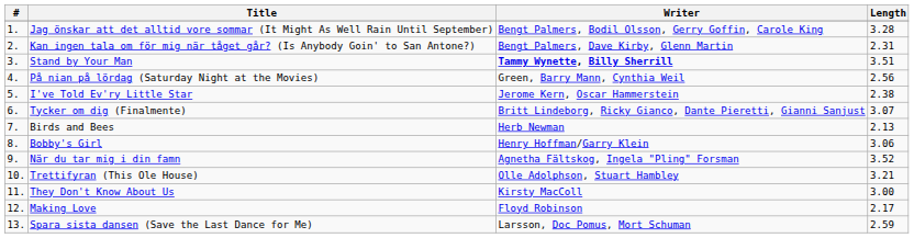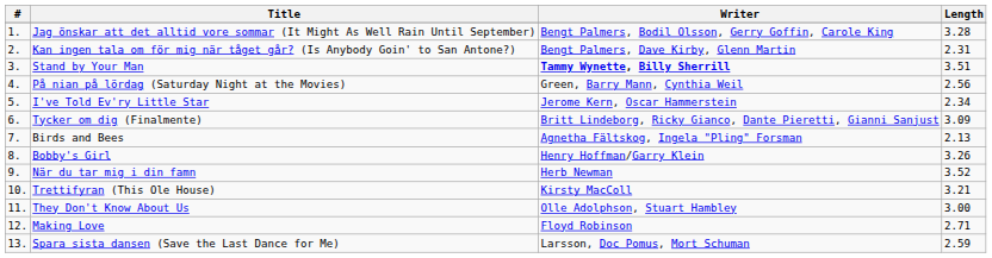 <table class="wikitable">
 <tr>
 <th>#</th>
 <th>Title</th>
 <th>Writer</th>
 <th>Length</th>
 </tr>
 <tr bgcolor="#ebf5ff">
 </tr>
 <tr>
 <td>1.</td>
 <td><a href='#'>Jag önskar att det alltid vore sommar</a> (It Might As Well Rain Until September)</td>
 <td><a href='#'>Bengt Palmers</a>, <a href='#'>Bodil Olsson</a>, <a href='#'>Gerry Goffin</a>, <a href='#'>Carole King</a></td>
 <td>3.28</td>
 </tr>
 <tr>
 <td>2.</td>
 <td><a href='#'>Kan ingen tala om för mig när tåget går?</a> (Is Anybody Goin' to San Antone?)</td>
 <td><a href='#'>Bengt Palmers</a>, <a href='#'>Dave Kirby</a>, <a href='#'>Glenn Martin</a></td>
 <td>2.31</td>
 </tr>
 <tr>
 <td>3.</td>
 <td><a href='#'>Stand by Your Man</a></td>
 <td><strong><a href='#'>Tammy Wynette</a>, <a href='#'>Billy Sherrill</a></strong></td>
 <td>3.51</td>
 </tr>
 <tr>
 <td>4.</td>
 <td><a href='#'>På nian på lördag</a> (Saturday Night at the Movies)</td>
 <td>Green, <a href='#'>Barry Mann</a>, <a href='#'>Cynthia Weil</a></td>
 <td>2.56</td>
 </tr>
 <tr>
 <td>5.</td>
 <td><a href='#'>I've Told Ev'ry Little Star</a></td>
 <td><a href='#'>Jerome Kern</a>, <a href='#'>Oscar Hammerstein</a></td>
-<td>2.38</td>
+<td>2.34</td>
 </tr>
 <tr>
 <td>6.</td>
 <td><a href='#'>Tycker om dig</a> (Finalmente)</td>
 <td><a href='#'>Britt Lindeborg</a>, <a href='#'>Ricky Gianco</a>, <a href='#'>Dante Pieretti</a>, <a href='#'>Gianni Sanjust</a></td>
-<td>3.07</td>
+<td>3.09</td>
 </tr>
 <tr>
 <td>7.</td>
 <td>Birds and Bees</td>
-<td><a href='#'>Herb Newman</a></td>
+<td><a href='#'>Agnetha Fältskog</a>, <a href='#'>Ingela "Pling" Forsman</a></td>
 <td>2.13</td>
 </tr>
 <tr>
 <td>8.</td>
 <td><a href='#'>Bobby's Girl</a></td>
 <td><a href='#'>Henry Hoffman</a>/<a href='#'>Garry Klein</a></td>
-<td>3.06</td>
+<td>3.26</td>
 </tr>
 <tr>
 <td>9.</td>
 <td><a href='#'>När du tar mig i din famn</a></td>
-<td><a href='#'>Agnetha Fältskog</a>, <a href='#'>Ingela "Pling" Forsman</a></td>
+<td><a href='#'>Herb Newman</a></td>
 <td>3.52</td>
 </tr>
 <tr>
 <td>10.</td>
 <td><a href='#'>Trettifyran</a> (This Ole House)</td>
-<td><a href='#'>Olle Adolphson</a>, <a href='#'>Stuart Hambley</a></td>
+<td><a href='#'>Kirsty MacColl</a></td>
 <td>3.21</td>
 </tr>
 <tr>
 <td>11.</td>
 <td><a href='#'>They Don't Know About Us</a></td>
-<td><a href='#'>Kirsty MacColl</a></td>
+<td><a href='#'>Olle Adolphson</a>, <a href='#'>Stuart Hambley</a></td>
 <td>3.00</td>
 </tr>
 <tr>
 <td>12.</td>
 <td><a href='#'>Making Love</a></td>
 <td><a href='#'>Floyd Robinson</a></td>
-<td>2.17</td>
+<td>2.71</td>
 </tr>
 <tr>
 <td>13.</td>
 <td><a href='#'>Spara sista dansen</a> (Save the Last Dance for Me)</td>
 <td>Larsson, <a href='#'>Doc Pomus</a>, <a href='#'>Mort Schuman</a></td>
 <td>2.59</td>
 </tr>
 </table>
